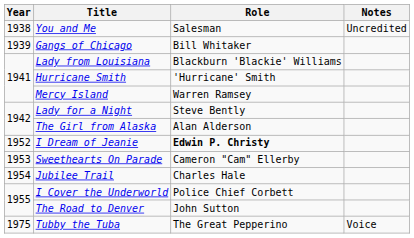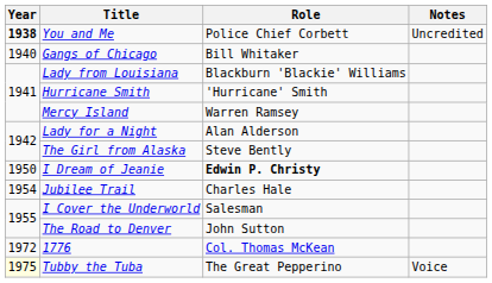 <table class="wikitable">
 <tr>
 <th>Year</th>
 <th>Title</th>
 <th>Role</th>
 <th>Notes</th>
 </tr>
 <tr>
-<td>1938</td>
+<td><strong>1938</strong></td>
 <td><em><a href='#'>You and Me</a></em></td>
-<td>Salesman</td>
+<td>Police Chief Corbett</td>
 <td>Uncredited</td>
 </tr>
 <tr>
-<td>1939</td>
+<td>1940</td>
 <td><em><a href='#'>Gangs of Chicago</a></em></td>
 <td>Bill Whitaker</td>
 <td></td>
 </tr>
 <tr>
 <td rowspan="3">1941</td>
 <td><em><a href='#'>Lady from Louisiana</a></em></td>
 <td>Blackburn 'Blackie' Williams</td>
 <td></td>
 </tr>
 <tr>
 <td><em><a href='#'>Hurricane Smith</a></em></td>
 <td>'Hurricane' Smith</td>
 <td></td>
 </tr>
 <tr>
 <td><em><a href='#'>Mercy Island</a></em></td>
 <td>Warren Ramsey</td>
 <td></td>
 </tr>
 <tr>
 <td rowspan="2">1942</td>
 <td><em><a href='#'>Lady for a Night</a></em></td>
+<td>Alan Alderson</td>
+<td></td>
+</tr>
+<tr>
+<td><em><a href='#'>The Girl from Alaska</a></em></td>
 <td>Steve Bently</td>
 <td></td>
 </tr>
 <tr>
-<td><em><a href='#'>The Girl from Alaska</a></em></td>
-<td>Alan Alderson</td>
-<td></td>
-</tr>
-<tr>
-<td>1952</td>
+<td>1950</td>
 <td><em><a href='#'>I Dream of Jeanie</a></em></td>
 <td><strong>Edwin P. Christy</strong></td>
-<td></td>
-</tr>
-<tr>
-<td>1953</td>
-<td><em><a href='#'>Sweethearts On Parade</a></em></td>
-<td>Cameron "Cam" Ellerby</td>
 <td></td>
 </tr>
 <tr>
 <td>1954</td>
 <td><em><a href='#'>Jubilee Trail</a></em></td>
 <td>Charles Hale</td>
 <td></td>
 </tr>
 <tr>
 <td rowspan="2">1955</td>
 <td><em><a href='#'>I Cover the Underworld</a></em></td>
-<td>Police Chief Corbett</td>
+<td>Salesman</td>
 <td></td>
 </tr>
 <tr>
 <td><em><a href='#'>The Road to Denver</a></em></td>
 <td>John Sutton</td>
 <td></td>
 </tr>
 <tr>
-<td>1975</td>
+<td>1972</td>
+<td><em><a href='#'>1776</a></em></td>
+<td><a href='#'>Col. Thomas McKean</a></td>
+<td></td>
+</tr>
+<tr>
+<td style="background: lightyellow;">1975</td>
 <td><em><a href='#'>Tubby the Tuba</a></em></td>
 <td>The Great Pepperino</td>
 <td>Voice</td>
 </tr>
 </table>
